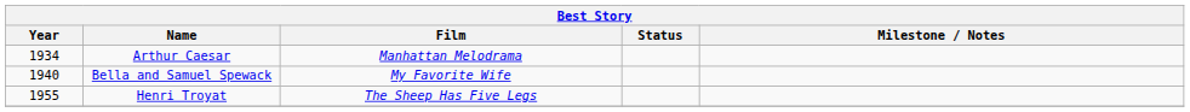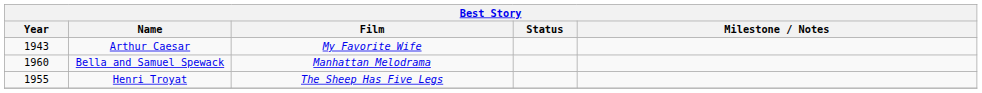 <table class="wikitable" style="text-align: center">
 <tr>
 <th colspan=6 style="text-align:center;"><a href='#'>Best Story</a></th>
 </tr>
 <tr>
 <th style="width:075px;">Year</th>
 <th style="width:200px;">Name</th>
 <th style="width:350px;">Film</th>
 <th style="width:075px;">Status</th>
 <th style="width:500px;">Milestone / Notes</th>
 </tr>
 <tr>
-<td style="text-align: center">1934</td>
+<td style="text-align: center">1943</td>
 <td><a href='#'>Arthur Caesar</a></td>
-<td><em><a href='#'>Manhattan Melodrama</a></em></td>
+<td><em><a href='#'>My Favorite Wife</a></em></td>
 <td></td>
 <td></td>
 </tr>
 <tr>
-<td style="text-align: center">1940</td>
+<td style="text-align: center">1960</td>
 <td><a href='#'>Bella and Samuel Spewack</a></td>
-<td><em><a href='#'>My Favorite Wife</a></em></td>
+<td><em><a href='#'>Manhattan Melodrama</a></em></td>
 <td></td>
 <td></td>
 </tr>
 <tr>
 <td style="text-align: center">1955</td>
 <td><a href='#'>Henri Troyat</a></td>
 <td><em><a href='#'>The Sheep Has Five Legs</a></em></td>
 <td></td>
 <td></td>
 </tr>
 <tr>
 </tr>
 </table>
